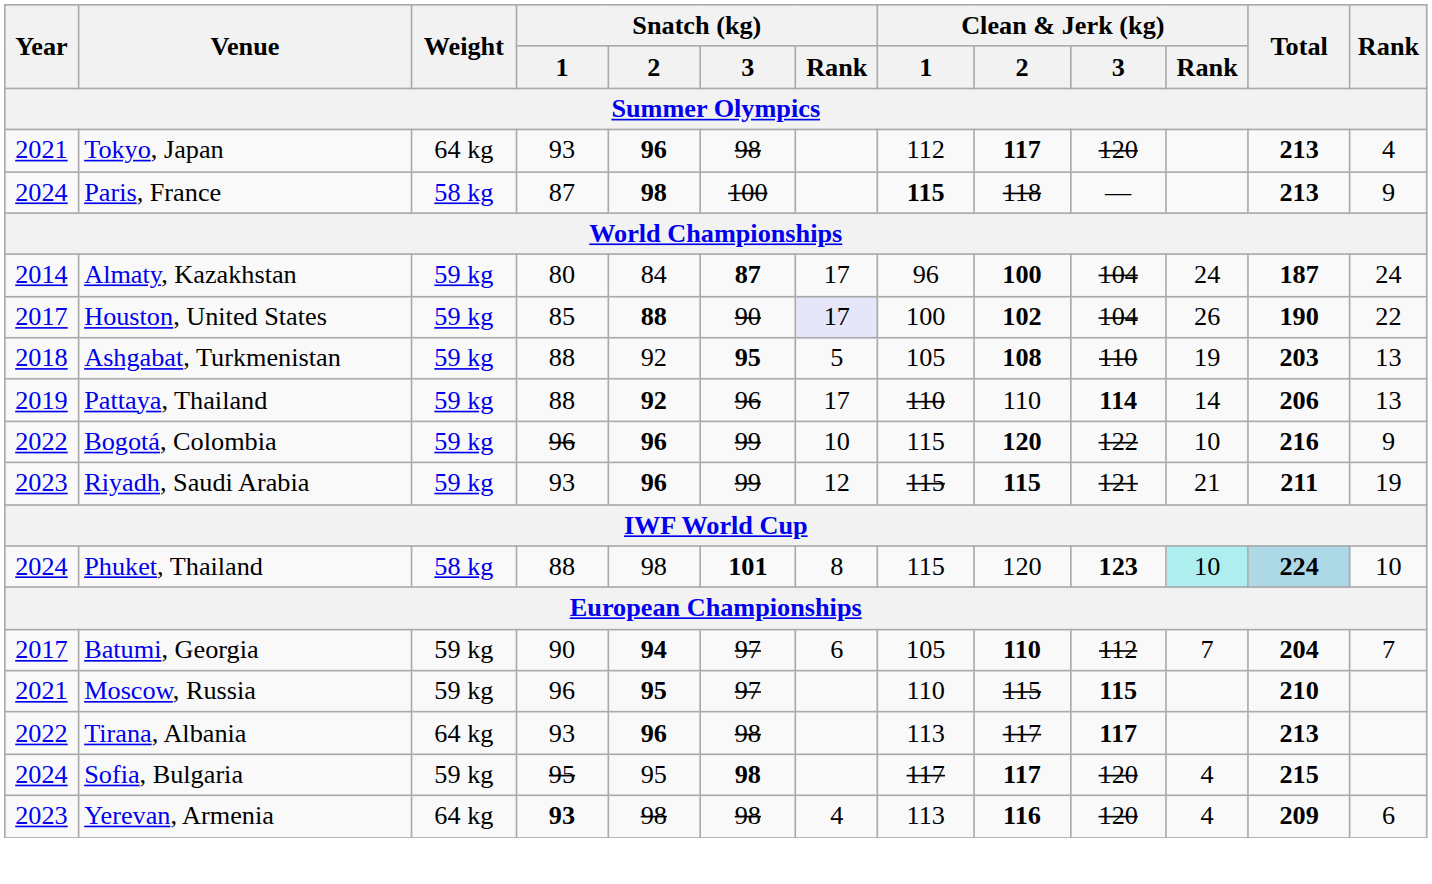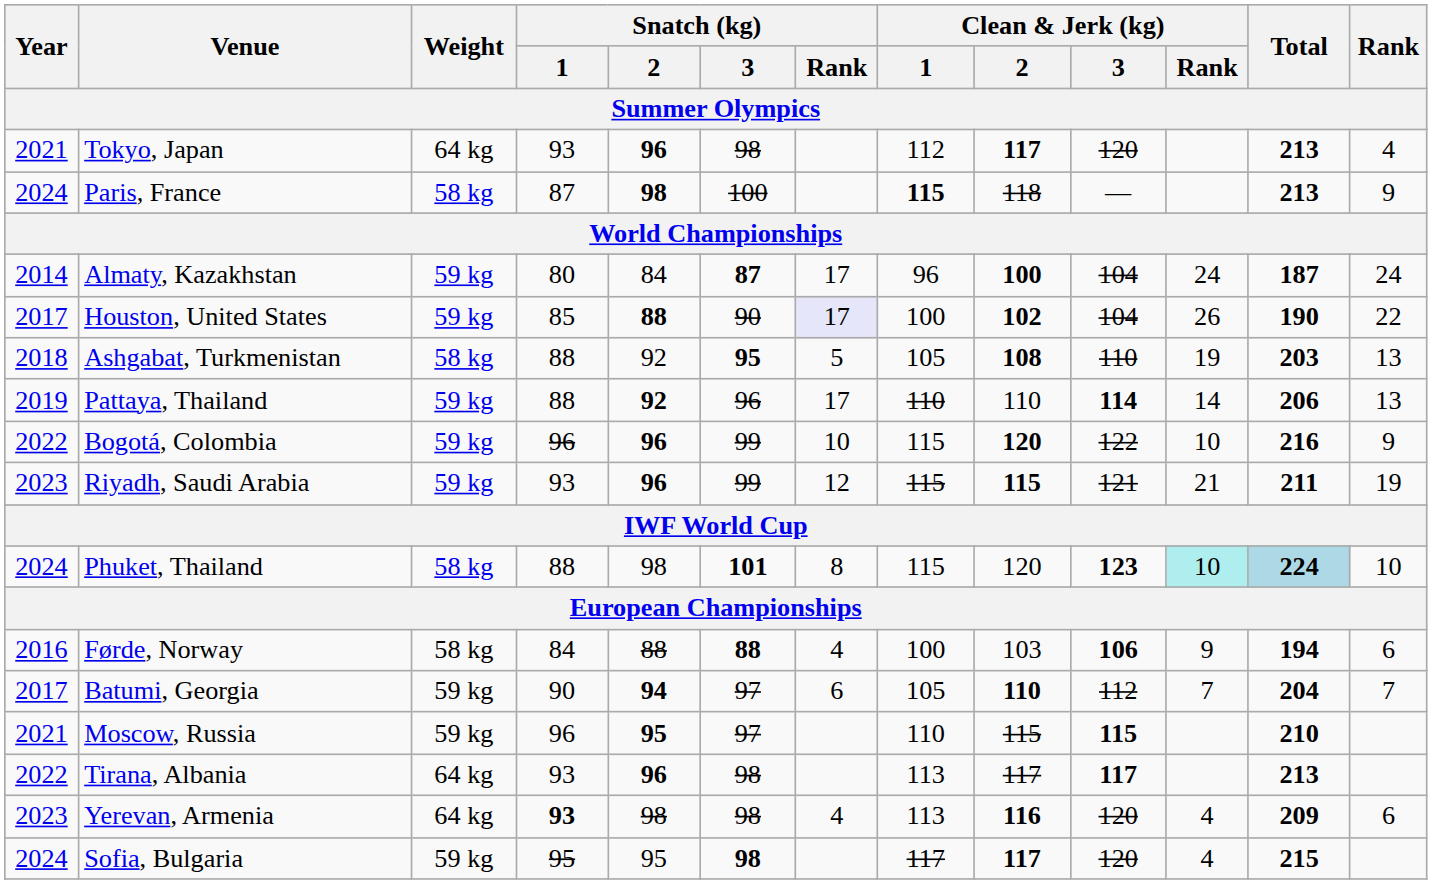 <table class = "wikitable" style="text-align:center;">
 <tr>
 <th rowspan=2 width=40>Year</th>
 <th rowspan=2 width=250>Venue</th>
 <th rowspan=2 width=60>Weight</th>
 <th colspan=4>Snatch (kg)</th>
 <th colspan=4>Clean & Jerk (kg)</th>
 <th rowspan=2 width=65>Total</th>
 <th rowspan=2 width=40>Rank</th>
 </tr>
 <tr>
 <th width=65>1</th>
 <th width=65>2</th>
 <th width=65>3</th>
 <th width=45>Rank</th>
 <th width=65>1</th>
 <th width=65>2</th>
 <th width=65>3</th>
 <th width=45>Rank</th>
 </tr>
 <tr>
 <th colspan=13><a href='#'>Summer Olympics</a></th>
 </tr>
 <tr>
 <td><a href='#'>2021</a></td>
 <td align=left><a href='#'>Tokyo</a>, Japan</td>
 <td>64 kg</td>
 <td>93</td>
 <td><strong>96</strong></td>
 <td><s>98</s></td>
 <td></td>
 <td>112</td>
 <td><strong>117</strong></td>
 <td><s>120</s></td>
 <td></td>
 <td><strong>213</strong></td>
 <td>4</td>
 </tr>
 <tr>
 <td><a href='#'>2024</a></td>
 <td align=left><a href='#'>Paris</a>, France</td>
 <td><a href='#'>58 kg</a></td>
 <td>87</td>
 <td><strong>98</strong></td>
 <td><s>100</s></td>
 <td></td>
 <td><strong>115</strong></td>
 <td><s>118</s></td>
 <td>—</td>
 <td></td>
 <td><strong>213</strong></td>
 <td>9</td>
 </tr>
 <tr>
 <th colspan=13><a href='#'>World Championships</a></th>
 </tr>
 <tr>
 <td><a href='#'>2014</a></td>
 <td align=left><a href='#'>Almaty</a>, Kazakhstan</td>
 <td><a href='#'>59 kg</a></td>
 <td>80</td>
 <td>84</td>
 <td><strong>87</strong></td>
 <td>17</td>
 <td>96</td>
 <td><strong>100</strong></td>
 <td><s>104</s></td>
 <td>24</td>
 <td><strong>187</strong></td>
 <td>24</td>
 </tr>
 <tr>
 <td><a href='#'>2017</a></td>
 <td align=left><a href='#'>Houston</a>, United States</td>
 <td><a href='#'>59 kg</a></td>
 <td>85</td>
 <td><strong>88</strong></td>
 <td><s>90 </s></td>
 <td style="background: lavender;">17</td>
 <td>100</td>
 <td><strong>102</strong></td>
 <td><s>104 </s></td>
 <td>26</td>
 <td><strong>190</strong></td>
 <td>22</td>
 </tr>
 <tr>
 <td><a href='#'>2018</a></td>
 <td align=left><a href='#'>Ashgabat</a>, Turkmenistan</td>
-<td><a href='#'>59 kg</a></td>
+<td><a href='#'>58 kg</a></td>
 <td>88</td>
 <td>92</td>
 <td><strong>95</strong></td>
 <td>5</td>
 <td>105</td>
 <td><strong>108</strong></td>
 <td><s>110 </s></td>
 <td>19</td>
 <td><strong>203</strong></td>
 <td>13</td>
 </tr>
 <tr>
 <td><a href='#'>2019</a></td>
 <td align=left><a href='#'>Pattaya</a>, Thailand</td>
 <td><a href='#'>59 kg</a></td>
 <td>88</td>
 <td><strong>92</strong></td>
 <td><s>96</s></td>
 <td>17</td>
 <td><s>110</s></td>
 <td>110</td>
 <td><strong>114</strong></td>
 <td>14</td>
 <td><strong>206</strong></td>
 <td>13</td>
 </tr>
 <tr>
 <td><a href='#'>2022</a></td>
 <td align=left><a href='#'>Bogotá</a>, Colombia</td>
 <td><a href='#'>59 kg</a></td>
 <td><s>96</s></td>
 <td><strong>96</strong></td>
 <td><s>99</s></td>
 <td>10</td>
 <td>115</td>
 <td><strong>120</strong></td>
 <td><s>122</s></td>
 <td>10</td>
 <td><strong>216</strong></td>
 <td>9</td>
 </tr>
 <tr>
 <td><a href='#'>2023</a></td>
 <td align=left><a href='#'>Riyadh</a>, Saudi Arabia</td>
 <td><a href='#'>59 kg</a></td>
 <td>93</td>
 <td><strong>96</strong></td>
 <td><s>99</s></td>
 <td>12</td>
 <td><s>115</s></td>
 <td><strong>115</strong></td>
 <td><s>121</s></td>
 <td>21</td>
 <td><strong>211</strong></td>
 <td>19</td>
 </tr>
 <tr>
 <th colspan=13><a href='#'>IWF World Cup</a></th>
 </tr>
 <tr>
 <td><a href='#'>2024</a></td>
 <td align=left><a href='#'>Phuket</a>, Thailand</td>
 <td><a href='#'>58 kg</a></td>
 <td>88</td>
 <td>98</td>
 <td><strong>101</strong></td>
 <td>8</td>
 <td>115</td>
 <td>120</td>
 <td><strong>123</strong></td>
 <td style="background: paleturquoise;">10</td>
 <td style="background: lightblue;"><strong>224</strong></td>
 <td>10</td>
 </tr>
 <tr>
 <th colspan=13><a href='#'>European Championships</a></th>
 </tr>
 <tr>
+<td><a href='#'>2016</a></td>
+<td align=left><a href='#'>Førde</a>, Norway</td>
+<td>58 kg</td>
+<td>84</td>
+<td><s>88</s></td>
+<td><strong>88</strong></td>
+<td>4</td>
+<td>100</td>
+<td>103</td>
+<td><strong>106</strong></td>
+<td>9</td>
+<td><strong>194</strong></td>
+<td>6</td>
+</tr>
+<tr>
 <td><a href='#'>2017</a></td>
 <td align=left><a href='#'>Batumi</a>, Georgia</td>
 <td>59 kg</td>
 <td>90</td>
 <td><strong>94</strong></td>
 <td><s>97</s></td>
 <td>6</td>
 <td>105</td>
 <td><strong>110</strong></td>
 <td><s>112</s></td>
 <td>7</td>
 <td><strong>204</strong></td>
 <td>7</td>
 </tr>
 <tr>
 <td><a href='#'>2021</a></td>
 <td align=left><a href='#'>Moscow</a>, Russia</td>
 <td>59 kg</td>
 <td>96</td>
 <td><strong>95</strong></td>
 <td><s>97</s></td>
 <td></td>
 <td>110</td>
 <td><s>115</s></td>
 <td><strong>115</strong></td>
 <td></td>
 <td><strong>210</strong></td>
 <td></td>
 </tr>
 <tr>
 <td><a href='#'>2022</a></td>
 <td align=left><a href='#'>Tirana</a>, Albania</td>
 <td>64 kg</td>
 <td>93</td>
 <td><strong>96</strong></td>
 <td><s>98</s></td>
 <td></td>
 <td>113</td>
 <td><s>117</s></td>
 <td><strong>117</strong></td>
 <td></td>
 <td><strong>213</strong></td>
 <td></td>
 </tr>
 <tr>
+<td><a href='#'>2023</a></td>
+<td align=left><a href='#'>Yerevan</a>, Armenia</td>
+<td>64 kg</td>
+<td><strong>93</strong></td>
+<td><s>98</s></td>
+<td><s>98</s></td>
+<td>4</td>
+<td>113</td>
+<td><strong>116</strong></td>
+<td><s>120</s></td>
+<td>4</td>
+<td><strong>209</strong></td>
+<td>6</td>
+</tr>
+<tr>
 <td><a href='#'>2024</a></td>
 <td align=left><a href='#'>Sofia</a>, Bulgaria</td>
 <td>59 kg</td>
 <td><s>95</s></td>
 <td>95</td>
 <td><strong>98</strong></td>
 <td></td>
 <td><s>117</s></td>
 <td><strong>117</strong></td>
 <td><s>120</s></td>
 <td>4</td>
 <td><strong>215</strong></td>
 <td></td>
 </tr>
-<tr>
-<td><a href='#'>2023</a></td>
-<td align=left><a href='#'>Yerevan</a>, Armenia</td>
-<td>64 kg</td>
-<td><strong>93</strong></td>
-<td><s>98</s></td>
-<td><s>98</s></td>
-<td>4</td>
-<td>113</td>
-<td><strong>116</strong></td>
-<td><s>120</s></td>
-<td>4</td>
-<td><strong>209</strong></td>
-<td>6</td>
-</tr>
 </table>
